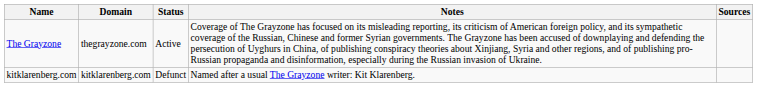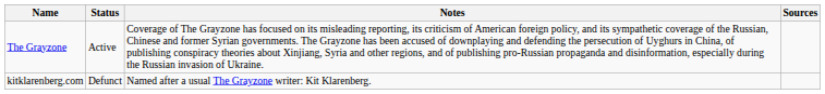 <table class="wikitable sortable mw-collapsible">
 <tr>
 <th>Name</th>
-<th>Domain</th>
 <th>Status</th>
 <th class="sortable">Notes</th>
 <th class="unsortable">Sources</th>
 </tr>
 <tr>
 <td><a href='#'>The Grayzone</a></td>
-<td>thegrayzone.com</td>
 <td>Active</td>
 <td>Coverage of The Grayzone has focused on its misleading reporting, its criticism of American foreign policy, and its sympathetic coverage of the Russian, Chinese and former Syrian governments. The Grayzone has been accused of downplaying and defending the persecution of Uyghurs in China, of publishing conspiracy theories about Xinjiang, Syria and other regions, and of publishing pro-Russian propaganda and disinformation, especially during the Russian invasion of Ukraine.</td>
 <td></td>
 </tr>
 <tr>
 <td>kitklarenberg.com</td>
-<td>kitklarenberg.com</td>
 <td>Defunct</td>
 <td>Named after a usual <a href='#'>The Grayzone</a> writer: Kit Klarenberg.</td>
 <td></td>
 </tr>
 </table>
